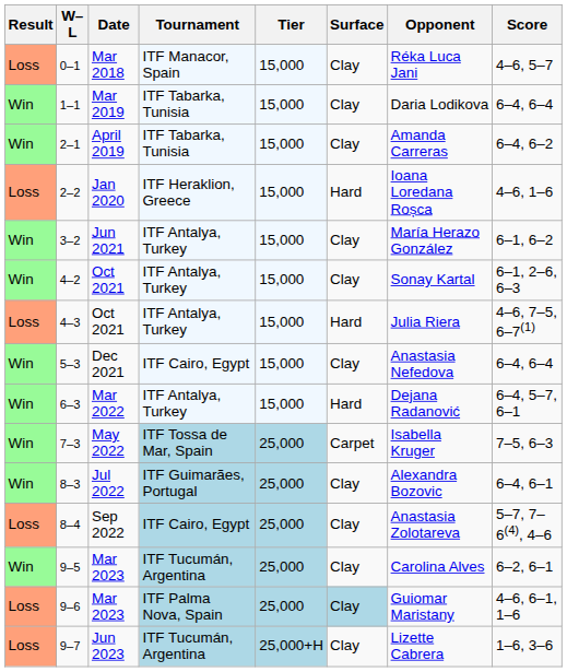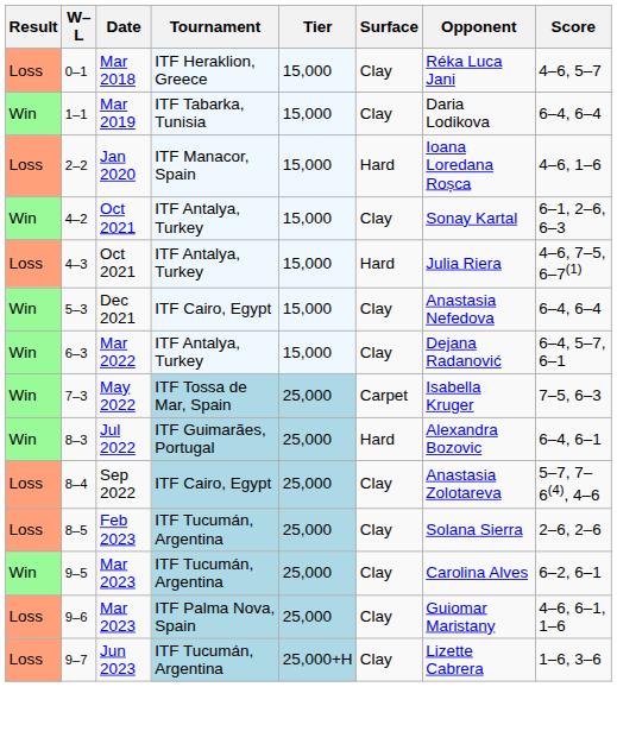 <table class="wikitable sortable">
 <tr>
 <th>Result</th>
 <th class=unsortable>W–L</th>
 <th>Date</th>
 <th>Tournament</th>
 <th>Tier</th>
 <th>Surface</th>
 <th>Opponent</th>
 <th class=unsortable>Score</th>
 </tr>
 <tr>
 <td bgcolor=FFA07A>Loss</td>
 <td><small>0–1</small></td>
 <td><a href='#'>Mar 2018</a></td>
-<td style="background:#f0f8ff;">ITF Manacor, Spain</td>
+<td style="background:#f0f8ff;">ITF Heraklion, Greece</td>
 <td style="background:#f0f8ff;">15,000</td>
 <td>Clay</td>
 <td> <a href='#'>Réka Luca Jani</a></td>
 <td>4–6, 5–7</td>
 </tr>
 <tr>
 <td bgcolor=98FB98>Win</td>
 <td><small>1–1</small></td>
 <td><a href='#'>Mar 2019</a></td>
 <td style="background:#f0f8ff;">ITF Tabarka, Tunisia</td>
 <td style="background:#f0f8ff;">15,000</td>
 <td>Clay</td>
 <td> Daria Lodikova</td>
 <td>6–4, 6–4</td>
 </tr>
 <tr>
-<td bgcolor=98FB98>Win</td>
-<td><small>2–1</small></td>
-<td><a href='#'>April 2019</a></td>
-<td style="background:#f0f8ff;">ITF Tabarka, Tunisia</td>
-<td style="background:#f0f8ff;">15,000</td>
-<td>Clay</td>
-<td> <a href='#'>Amanda Carreras</a></td>
-<td>6–4, 6–2</td>
-</tr>
-<tr>
 <td bgcolor=FFA07A>Loss</td>
 <td><small>2–2</small></td>
 <td><a href='#'>Jan 2020</a></td>
-<td style="background:#f0f8ff;">ITF Heraklion, Greece</td>
+<td style="background:#f0f8ff;">ITF Manacor, Spain</td>
 <td style="background:#f0f8ff;">15,000</td>
 <td>Hard</td>
 <td> <a href='#'>Ioana Loredana Roșca</a></td>
 <td>4–6, 1–6</td>
-</tr>
-<tr>
-<td bgcolor=98FB98>Win</td>
-<td><small>3–2</small></td>
-<td><a href='#'>Jun 2021</a></td>
-<td style="background:#f0f8ff;">ITF Antalya, Turkey</td>
-<td style="background:#f0f8ff;">15,000</td>
-<td>Clay</td>
-<td> <a href='#'>María Herazo González</a></td>
-<td>6–1, 6–2</td>
 </tr>
 <tr>
 <td bgcolor=98FB98>Win</td>
 <td><small>4–2</small></td>
 <td><a href='#'>Oct 2021</a></td>
 <td style="background:#f0f8ff;">ITF Antalya, Turkey</td>
 <td style="background:#f0f8ff;">15,000</td>
 <td>Clay</td>
 <td> <a href='#'>Sonay Kartal</a></td>
 <td>6–1, 2–6, 6–3</td>
 </tr>
 <tr>
 <td bgcolor=FFA07A>Loss</td>
 <td><small>4–3</small></td>
 <td>Oct 2021</td>
 <td style="background:#f0f8ff;">ITF Antalya, Turkey</td>
 <td style="background:#f0f8ff;">15,000</td>
 <td>Hard</td>
 <td> <a href='#'>Julia Riera</a></td>
 <td>4–6, 7–5, 6–7<sup>(1)</sup></td>
 </tr>
 <tr>
 <td bgcolor=98FB98>Win</td>
 <td><small>5–3</small></td>
 <td>Dec 2021</td>
 <td style="background:#f0f8ff;">ITF Cairo, Egypt</td>
 <td style="background:#f0f8ff;">15,000</td>
 <td>Clay</td>
 <td> <a href='#'>Anastasia Nefedova</a></td>
 <td>6–4, 6–4</td>
 </tr>
 <tr>
 <td bgcolor=98FB98>Win</td>
 <td><small>6–3</small></td>
 <td><a href='#'>Mar 2022</a></td>
 <td style="background:#f0f8ff;">ITF Antalya, Turkey</td>
 <td style="background:#f0f8ff;">15,000</td>
-<td>Hard</td>
+<td>Clay</td>
 <td> <a href='#'>Dejana Radanović</a></td>
 <td>6–4, 5–7, 6–1</td>
 </tr>
 <tr>
 <td bgcolor=98FB98>Win</td>
 <td><small>7–3</small></td>
 <td><a href='#'>May 2022</a></td>
 <td bgcolor=lightblue>ITF Tossa de Mar, Spain</td>
 <td bgcolor=lightblue>25,000</td>
 <td>Carpet</td>
 <td> <a href='#'>Isabella Kruger</a></td>
 <td>7–5, 6–3</td>
 </tr>
 <tr>
 <td bgcolor=98FB98>Win</td>
 <td><small>8–3</small></td>
 <td><a href='#'>Jul 2022</a></td>
 <td style="background:lightblue;">ITF Guimarães, Portugal</td>
 <td style="background:lightblue;">25,000</td>
-<td>Clay</td>
+<td>Hard</td>
 <td> <a href='#'>Alexandra Bozovic</a></td>
 <td>6–4, 6–1</td>
 </tr>
 <tr>
 <td bgcolor=FFA07A>Loss</td>
 <td><small>8–4</small></td>
 <td>Sep 2022</td>
 <td style="background:lightblue;">ITF Cairo, Egypt</td>
 <td style="background:lightblue;">25,000</td>
 <td>Clay</td>
 <td> <a href='#'>Anastasia Zolotareva</a></td>
 <td>5–7, 7–6<sup>(4)</sup>, 4–6</td>
+</tr>
+<tr>
+<td bgcolor=FFA07A>Loss</td>
+<td><small>8–5</small></td>
+<td><a href='#'>Feb 2023</a></td>
+<td bgcolor=lightblue>ITF Tucumán, Argentina</td>
+<td bgcolor=lightblue>25,000</td>
+<td>Clay</td>
+<td> <a href='#'>Solana Sierra</a></td>
+<td>2–6, 2–6</td>
 </tr>
 <tr>
 <td bgcolor=98FB98>Win</td>
 <td><small>9–5</small></td>
 <td><a href='#'>Mar 2023</a></td>
 <td bgcolor=lightblue>ITF Tucumán, Argentina</td>
 <td bgcolor=lightblue>25,000</td>
 <td>Clay</td>
 <td> <a href='#'>Carolina Alves</a></td>
 <td>6–2, 6–1</td>
 </tr>
 <tr>
 <td bgcolor=FFA07A>Loss</td>
 <td><small>9–6</small></td>
 <td><a href='#'>Mar 2023</a></td>
 <td bgcolor=lightblue>ITF Palma Nova, Spain</td>
 <td bgcolor=lightblue>25,000</td>
-<td style="background: lightblue;">Clay</td>
+<td>Clay</td>
 <td> <a href='#'>Guiomar Maristany</a></td>
 <td>4–6, 6–1, 1–6</td>
 </tr>
 <tr>
 <td bgcolor=FFA07A>Loss</td>
 <td><small>9–7</small></td>
 <td><a href='#'>Jun 2023</a></td>
 <td bgcolor=lightblue>ITF Tucumán, Argentina</td>
 <td bgcolor=lightblue>25,000+H</td>
 <td>Clay</td>
 <td> <a href='#'>Lizette Cabrera</a></td>
 <td>1–6, 3–6</td>
 </tr>
 </table>
